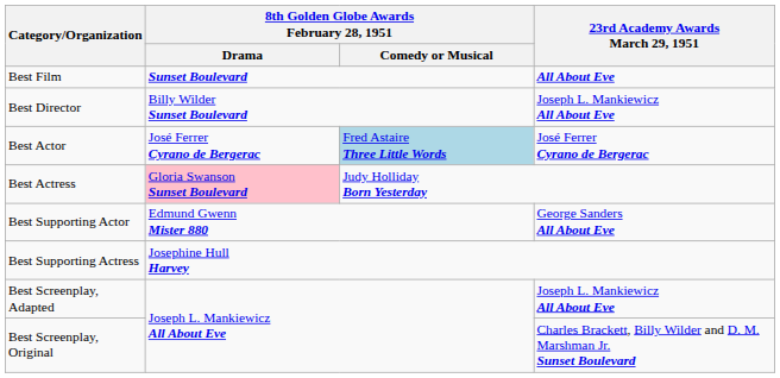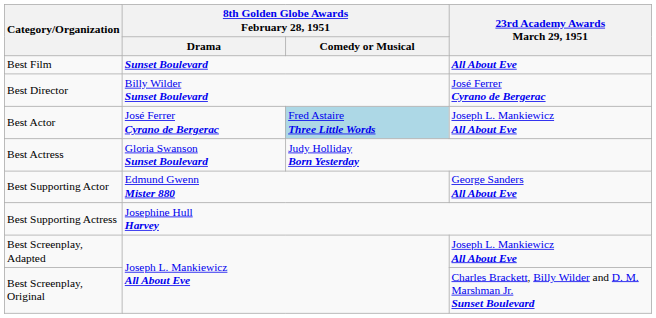 <table class="wikitable" style="font-size: 90%;">
 <tr>
 <th rowspan="2" style="width:20px;">Category/Organization</th>
 <th colspan="2" style="width:250px;"><a href='#'>8th Golden Globe Awards</a><br>February 28, 1951</th>
 <th rowspan="2" style="width:250px;"><a href='#'>23rd Academy Awards</a><br>March 29, 1951</th>
 </tr>
 <tr>
 <th width=200>Drama</th>
 <th style="width:200px;">Comedy or Musical</th>
 </tr>
 <tr>
 <td>Best Film</td>
 <td colspan="2"><strong><em><a href='#'>Sunset Boulevard</a></em></strong></td>
 <td><strong><em><a href='#'>All About Eve</a></em></strong></td>
 </tr>
 <tr>
 <td>Best Director</td>
 <td colspan="2"><a href='#'>Billy Wilder</a><br><strong><em><a href='#'>Sunset Boulevard</a></em></strong></td>
-<td><a href='#'>Joseph L. Mankiewicz</a><br><strong><em><a href='#'>All About Eve</a></em></strong></td>
+<td><a href='#'>José Ferrer</a><br><strong><em><a href='#'>Cyrano de Bergerac</a></em></strong></td>
 </tr>
 <tr>
 <td>Best Actor</td>
 <td><a href='#'>José Ferrer</a><br><strong><em><a href='#'>Cyrano de Bergerac</a></em></strong></td>
 <td style="background: lightblue;"><a href='#'>Fred Astaire</a><br><strong><em><a href='#'>Three Little Words</a></em></strong></td>
-<td><a href='#'>José Ferrer</a><br><strong><em><a href='#'>Cyrano de Bergerac</a></em></strong></td>
+<td><a href='#'>Joseph L. Mankiewicz</a><br><strong><em><a href='#'>All About Eve</a></em></strong></td>
 </tr>
 <tr>
 <td>Best Actress</td>
-<td style="background: pink;"><a href='#'>Gloria Swanson</a><br><strong><em><a href='#'>Sunset Boulevard</a></em></strong></td>
+<td><a href='#'>Gloria Swanson</a><br><strong><em><a href='#'>Sunset Boulevard</a></em></strong></td>
 <td colspan="2"><a href='#'>Judy Holliday</a><br><strong><em><a href='#'>Born Yesterday</a></em></strong></td>
 </tr>
 <tr>
 <td>Best Supporting Actor</td>
 <td colspan="2"><a href='#'>Edmund Gwenn</a><br><strong><em><a href='#'>Mister 880</a></em></strong></td>
 <td><a href='#'>George Sanders</a><br><strong><em><a href='#'>All About Eve</a></em></strong></td>
 </tr>
 <tr>
 <td>Best Supporting Actress</td>
 <td colspan="3"><a href='#'>Josephine Hull</a><br><strong><em><a href='#'>Harvey</a></em></strong></td>
 </tr>
 <tr>
 <td>Best Screenplay, Adapted</td>
 <td colspan="2" rowspan="2"><a href='#'>Joseph L. Mankiewicz</a><br><strong><em><a href='#'>All About Eve</a></em></strong></td>
 <td><a href='#'>Joseph L. Mankiewicz</a><br><strong><em><a href='#'>All About Eve</a></em></strong></td>
 </tr>
 <tr>
 <td>Best Screenplay, Original</td>
 <td><a href='#'>Charles Brackett</a>, <a href='#'>Billy Wilder</a> and <a href='#'>D. M. Marshman Jr.</a><br><strong><em><a href='#'>Sunset Boulevard</a></em></strong></td>
 </tr>
 </table>
